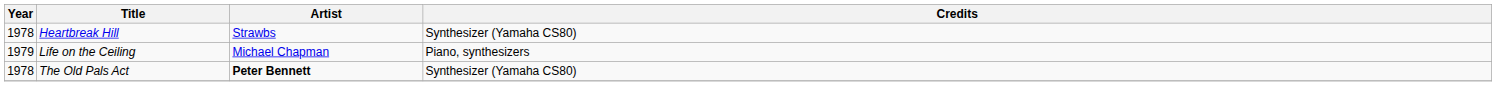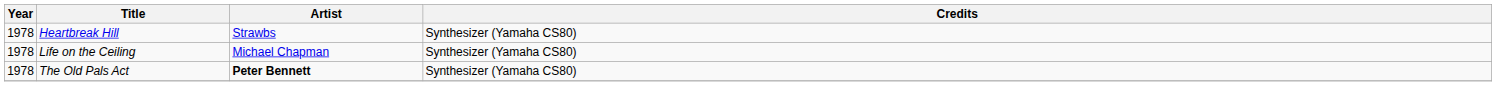 <table class="wikitable sortable" width=100%>
 <tr>
 <th width=30px>Year</th>
 <th width=250px>Title</th>
 <th width=250px>Artist</th>
 <th>Credits</th>
 </tr>
 <tr>
 <td>1978</td>
 <td><em><a href='#'>Heartbreak Hill</a></em></td>
 <td><a href='#'>Strawbs</a></td>
 <td>Synthesizer (Yamaha CS80)</td>
 </tr>
 <tr>
-<td>1979</td>
+<td>1978</td>
 <td><em>Life on the Ceiling</em></td>
 <td><a href='#'>Michael Chapman</a></td>
-<td>Piano, synthesizers</td>
+<td>Synthesizer (Yamaha CS80)</td>
 </tr>
 <tr>
 <td>1978</td>
 <td><em>The Old Pals Act</em></td>
 <td><strong>Peter Bennett</strong></td>
 <td>Synthesizer (Yamaha CS80)</td>
 </tr>
 <tr>
 </tr>
 </table>
